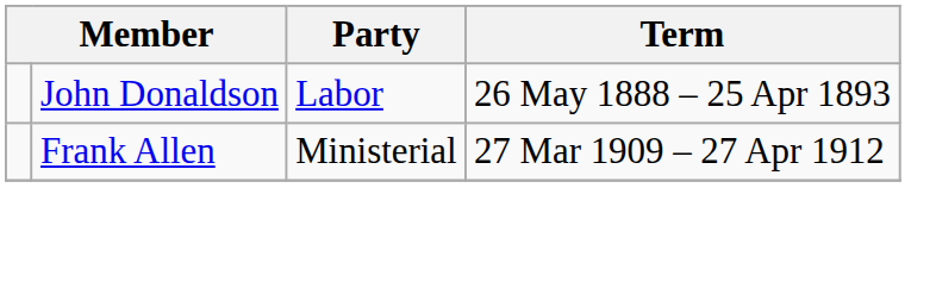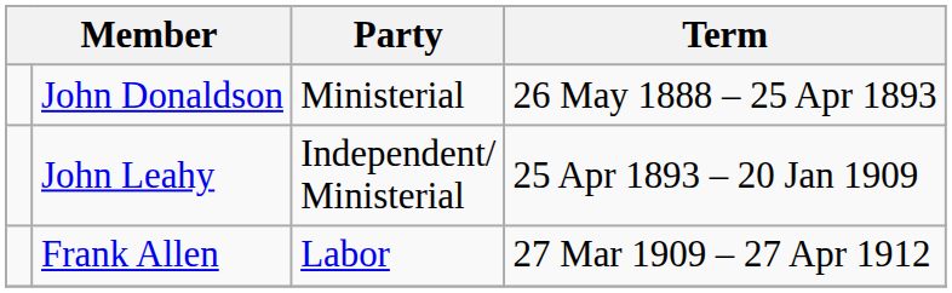 <table class="wikitable">
 <tr>
 <th colspan="2">Member</th>
 <th>Party</th>
 <th>Term</th>
 </tr>
 <tr>
 <td> </td>
 <td><a href='#'>John Donaldson</a></td>
-<td><a href='#'>Labor</a></td>
+<td>Ministerial</td>
 <td>26 May 1888 – 25 Apr 1893</td>
 </tr>
 <tr>
 <td> </td>
+<td><a href='#'>John Leahy</a></td>
+<td>Independent/<br>Ministerial</td>
+<td>25 Apr 1893 – 20 Jan 1909</td>
+</tr>
+<tr>
+<td> </td>
 <td><a href='#'>Frank Allen</a></td>
-<td>Ministerial</td>
+<td><a href='#'>Labor</a></td>
 <td>27 Mar 1909 – 27 Apr 1912</td>
 </tr>
 <tr>
 </tr>
 </table>
